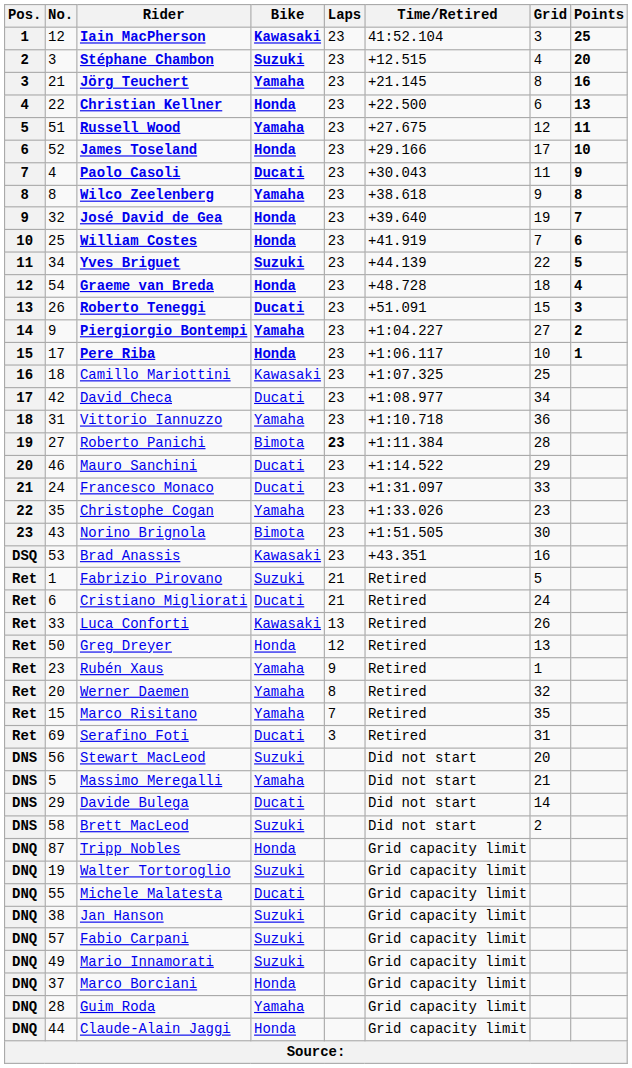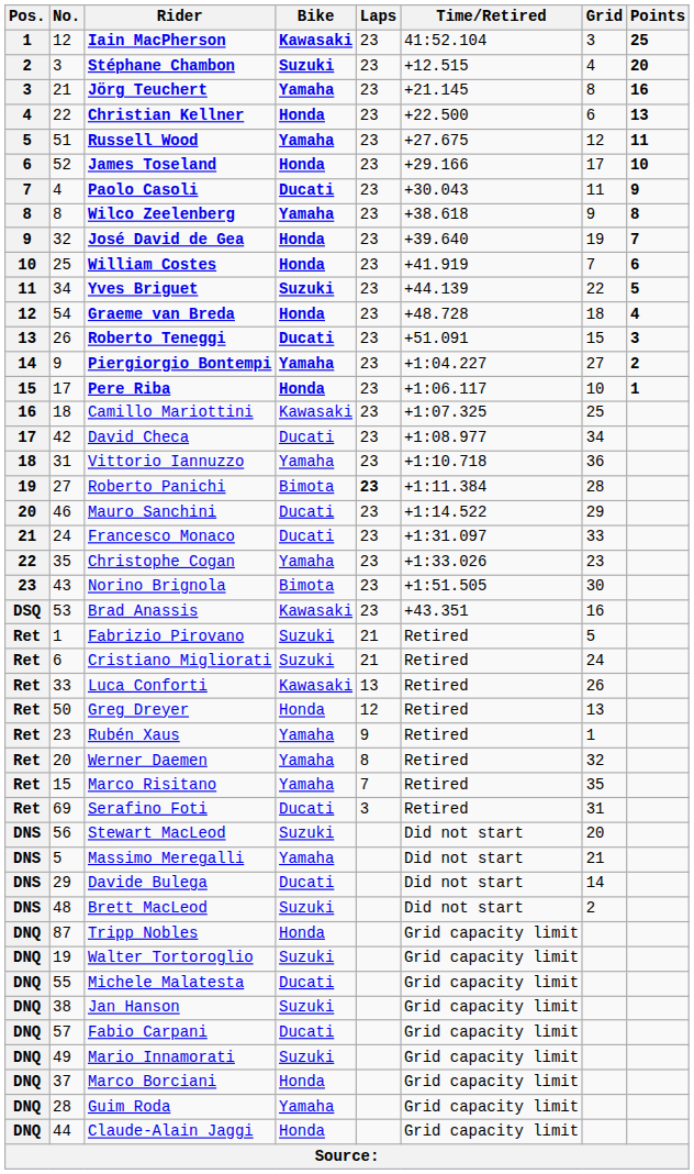 <table class="wikitable" style="font-size: 95%;">
 <tr>
 <th>Pos.</th>
 <th>No.</th>
 <th>Rider</th>
 <th>Bike</th>
 <th>Laps</th>
 <th>Time/Retired</th>
 <th>Grid</th>
 <th>Points</th>
 </tr>
 <tr>
 <th>1</th>
 <td>12</td>
 <td> <strong><a href='#'>Iain MacPherson</a></strong></td>
 <td><strong><a href='#'>Kawasaki</a></strong></td>
 <td>23</td>
 <td>41:52.104</td>
 <td>3</td>
 <td><strong>25</strong></td>
 </tr>
 <tr>
 <th>2</th>
 <td>3</td>
 <td> <strong><a href='#'>Stéphane Chambon</a></strong></td>
 <td><strong><a href='#'>Suzuki</a></strong></td>
 <td>23</td>
 <td>+12.515</td>
 <td>4</td>
 <td><strong>20</strong></td>
 </tr>
 <tr>
 <th>3</th>
 <td>21</td>
 <td> <strong><a href='#'>Jörg Teuchert</a></strong></td>
 <td><strong><a href='#'>Yamaha</a></strong></td>
 <td>23</td>
 <td>+21.145</td>
 <td>8</td>
 <td><strong>16</strong></td>
 </tr>
 <tr>
 <th>4</th>
 <td>22</td>
 <td> <strong><a href='#'>Christian Kellner</a></strong></td>
 <td><strong><a href='#'>Honda</a></strong></td>
 <td>23</td>
 <td>+22.500</td>
 <td>6</td>
 <td><strong>13</strong></td>
 </tr>
 <tr>
 <th>5</th>
 <td>51</td>
 <td> <strong><a href='#'>Russell Wood</a></strong></td>
 <td><strong><a href='#'>Yamaha</a></strong></td>
 <td>23</td>
 <td>+27.675</td>
 <td>12</td>
 <td><strong>11</strong></td>
 </tr>
 <tr>
 <th>6</th>
 <td>52</td>
 <td> <strong><a href='#'>James Toseland</a></strong></td>
 <td><strong><a href='#'>Honda</a></strong></td>
 <td>23</td>
 <td>+29.166</td>
 <td>17</td>
 <td><strong>10</strong></td>
 </tr>
 <tr>
 <th>7</th>
 <td>4</td>
 <td> <strong><a href='#'>Paolo Casoli</a></strong></td>
 <td><strong><a href='#'>Ducati</a></strong></td>
 <td>23</td>
 <td>+30.043</td>
 <td>11</td>
 <td><strong>9</strong></td>
 </tr>
 <tr>
 <th>8</th>
 <td>8</td>
 <td> <strong><a href='#'>Wilco Zeelenberg</a></strong></td>
 <td><strong><a href='#'>Yamaha</a></strong></td>
 <td>23</td>
 <td>+38.618</td>
 <td>9</td>
 <td><strong>8</strong></td>
 </tr>
 <tr>
 <th>9</th>
 <td>32</td>
 <td> <strong><a href='#'>José David de Gea</a></strong></td>
 <td><strong><a href='#'>Honda</a></strong></td>
 <td>23</td>
 <td>+39.640</td>
 <td>19</td>
 <td><strong>7</strong></td>
 </tr>
 <tr>
 <th>10</th>
 <td>25</td>
 <td> <strong><a href='#'>William Costes</a></strong></td>
 <td><strong><a href='#'>Honda</a></strong></td>
 <td>23</td>
 <td>+41.919</td>
 <td>7</td>
 <td><strong>6</strong></td>
 </tr>
 <tr>
 <th>11</th>
 <td>34</td>
 <td> <strong><a href='#'>Yves Briguet</a></strong></td>
 <td><strong><a href='#'>Suzuki</a></strong></td>
 <td>23</td>
 <td>+44.139</td>
 <td>22</td>
 <td><strong>5</strong></td>
 </tr>
 <tr>
 <th>12</th>
 <td>54</td>
 <td> <strong><a href='#'>Graeme van Breda</a></strong></td>
 <td><strong><a href='#'>Honda</a></strong></td>
 <td>23</td>
 <td>+48.728</td>
 <td>18</td>
 <td><strong>4</strong></td>
 </tr>
 <tr>
 <th>13</th>
 <td>26</td>
 <td> <strong><a href='#'>Roberto Teneggi</a></strong></td>
 <td><strong><a href='#'>Ducati</a></strong></td>
 <td>23</td>
 <td>+51.091</td>
 <td>15</td>
 <td><strong>3</strong></td>
 </tr>
 <tr>
 <th>14</th>
 <td>9</td>
 <td> <strong><a href='#'>Piergiorgio Bontempi</a></strong></td>
 <td><strong><a href='#'>Yamaha</a></strong></td>
 <td>23</td>
 <td>+1:04.227</td>
 <td>27</td>
 <td><strong>2</strong></td>
 </tr>
 <tr>
 <th>15</th>
 <td>17</td>
 <td> <strong><a href='#'>Pere Riba</a></strong></td>
 <td><strong><a href='#'>Honda</a></strong></td>
 <td>23</td>
 <td>+1:06.117</td>
 <td>10</td>
 <td><strong>1</strong></td>
 </tr>
 <tr>
 <th>16</th>
 <td>18</td>
 <td> <a href='#'>Camillo Mariottini</a></td>
 <td><a href='#'>Kawasaki</a></td>
 <td>23</td>
 <td>+1:07.325</td>
 <td>25</td>
 <td></td>
 </tr>
 <tr>
 <th>17</th>
 <td>42</td>
 <td> <a href='#'>David Checa</a></td>
 <td><a href='#'>Ducati</a></td>
 <td>23</td>
 <td>+1:08.977</td>
 <td>34</td>
 <td></td>
 </tr>
 <tr>
 <th>18</th>
 <td>31</td>
 <td> <a href='#'>Vittorio Iannuzzo</a></td>
 <td><a href='#'>Yamaha</a></td>
 <td>23</td>
 <td>+1:10.718</td>
 <td>36</td>
 <td></td>
 </tr>
 <tr>
 <th>19</th>
 <td>27</td>
 <td> <a href='#'>Roberto Panichi</a></td>
 <td><a href='#'>Bimota</a></td>
 <td><strong>23</strong></td>
 <td>+1:11.384</td>
 <td>28</td>
 <td></td>
 </tr>
 <tr>
 <th>20</th>
 <td>46</td>
 <td> <a href='#'>Mauro Sanchini</a></td>
 <td><a href='#'>Ducati</a></td>
 <td>23</td>
 <td>+1:14.522</td>
 <td>29</td>
 <td></td>
 </tr>
 <tr>
 <th>21</th>
 <td>24</td>
 <td> <a href='#'>Francesco Monaco</a></td>
 <td><a href='#'>Ducati</a></td>
 <td>23</td>
 <td>+1:31.097</td>
 <td>33</td>
 <td></td>
 </tr>
 <tr>
 <th>22</th>
 <td>35</td>
 <td> <a href='#'>Christophe Cogan</a></td>
 <td><a href='#'>Yamaha</a></td>
 <td>23</td>
 <td>+1:33.026</td>
 <td>23</td>
 <td></td>
 </tr>
 <tr>
 <th>23</th>
 <td>43</td>
 <td> <a href='#'>Norino Brignola</a></td>
 <td><a href='#'>Bimota</a></td>
 <td>23</td>
 <td>+1:51.505</td>
 <td>30</td>
 <td></td>
 </tr>
 <tr>
 <th>DSQ</th>
 <td>53</td>
 <td> <a href='#'>Brad Anassis</a></td>
 <td><a href='#'>Kawasaki</a></td>
 <td>23</td>
 <td>+43.351</td>
 <td>16</td>
 <td></td>
 </tr>
 <tr>
 <th>Ret</th>
 <td>1</td>
 <td> <a href='#'>Fabrizio Pirovano</a></td>
 <td><a href='#'>Suzuki</a></td>
 <td>21</td>
 <td>Retired</td>
 <td>5</td>
 <td></td>
 </tr>
 <tr>
 <th>Ret</th>
 <td>6</td>
 <td> <a href='#'>Cristiano Migliorati</a></td>
-<td><a href='#'>Ducati</a></td>
+<td><a href='#'>Suzuki</a></td>
 <td>21</td>
 <td>Retired</td>
 <td>24</td>
 <td></td>
 </tr>
 <tr>
 <th>Ret</th>
 <td>33</td>
 <td> <a href='#'>Luca Conforti</a></td>
 <td><a href='#'>Kawasaki</a></td>
 <td>13</td>
 <td>Retired</td>
 <td>26</td>
 <td></td>
 </tr>
 <tr>
 <th>Ret</th>
 <td>50</td>
 <td> <a href='#'>Greg Dreyer</a></td>
 <td><a href='#'>Honda</a></td>
 <td>12</td>
 <td>Retired</td>
 <td>13</td>
 <td></td>
 </tr>
 <tr>
 <th>Ret</th>
 <td>23</td>
 <td> <a href='#'>Rubén Xaus</a></td>
 <td><a href='#'>Yamaha</a></td>
 <td>9</td>
 <td>Retired</td>
 <td>1</td>
 <td></td>
 </tr>
 <tr>
 <th>Ret</th>
 <td>20</td>
 <td> <a href='#'>Werner Daemen</a></td>
 <td><a href='#'>Yamaha</a></td>
 <td>8</td>
 <td>Retired</td>
 <td>32</td>
 <td></td>
 </tr>
 <tr>
 <th>Ret</th>
 <td>15</td>
 <td> <a href='#'>Marco Risitano</a></td>
 <td><a href='#'>Yamaha</a></td>
 <td>7</td>
 <td>Retired</td>
 <td>35</td>
 <td></td>
 </tr>
 <tr>
 <th>Ret</th>
 <td>69</td>
 <td> <a href='#'>Serafino Foti</a></td>
 <td><a href='#'>Ducati</a></td>
 <td>3</td>
 <td>Retired</td>
 <td>31</td>
 <td></td>
 </tr>
 <tr>
 <th>DNS</th>
 <td>56</td>
 <td> <a href='#'>Stewart MacLeod</a></td>
 <td><a href='#'>Suzuki</a></td>
 <td></td>
 <td>Did not start</td>
 <td>20</td>
 <td></td>
 </tr>
 <tr>
 <th>DNS</th>
 <td>5</td>
 <td> <a href='#'>Massimo Meregalli</a></td>
 <td><a href='#'>Yamaha</a></td>
 <td></td>
 <td>Did not start</td>
 <td>21</td>
 <td></td>
 </tr>
 <tr>
 <th>DNS</th>
 <td>29</td>
 <td> <a href='#'>Davide Bulega</a></td>
 <td><a href='#'>Ducati</a></td>
 <td></td>
 <td>Did not start</td>
 <td>14</td>
 <td></td>
 </tr>
 <tr>
 <th>DNS</th>
-<td>58</td>
+<td>48</td>
 <td> <a href='#'>Brett MacLeod</a></td>
 <td><a href='#'>Suzuki</a></td>
 <td></td>
 <td>Did not start</td>
 <td>2</td>
 <td></td>
 </tr>
 <tr>
 <th>DNQ</th>
 <td>87</td>
 <td> <a href='#'>Tripp Nobles</a></td>
 <td><a href='#'>Honda</a></td>
 <td></td>
 <td>Grid capacity limit</td>
 <td></td>
 <td></td>
 </tr>
 <tr>
 <th>DNQ</th>
 <td>19</td>
 <td> <a href='#'>Walter Tortoroglio</a></td>
 <td><a href='#'>Suzuki</a></td>
 <td></td>
 <td>Grid capacity limit</td>
 <td></td>
 <td></td>
 </tr>
 <tr>
 <th>DNQ</th>
 <td>55</td>
 <td> <a href='#'>Michele Malatesta</a></td>
 <td><a href='#'>Ducati</a></td>
 <td></td>
 <td>Grid capacity limit</td>
 <td></td>
 <td></td>
 </tr>
 <tr>
 <th>DNQ</th>
 <td>38</td>
 <td> <a href='#'>Jan Hanson</a></td>
 <td><a href='#'>Suzuki</a></td>
 <td></td>
 <td>Grid capacity limit</td>
 <td></td>
 <td></td>
 </tr>
 <tr>
 <th>DNQ</th>
 <td>57</td>
 <td> <a href='#'>Fabio Carpani</a></td>
-<td><a href='#'>Suzuki</a></td>
+<td><a href='#'>Ducati</a></td>
 <td></td>
 <td>Grid capacity limit</td>
 <td></td>
 <td></td>
 </tr>
 <tr>
 <th>DNQ</th>
 <td>49</td>
 <td> <a href='#'>Mario Innamorati</a></td>
 <td><a href='#'>Suzuki</a></td>
 <td></td>
 <td>Grid capacity limit</td>
 <td></td>
 <td></td>
 </tr>
 <tr>
 <th>DNQ</th>
 <td>37</td>
 <td> <a href='#'>Marco Borciani</a></td>
 <td><a href='#'>Honda</a></td>
 <td></td>
 <td>Grid capacity limit</td>
 <td></td>
 <td></td>
 </tr>
 <tr>
 <th>DNQ</th>
 <td>28</td>
 <td> <a href='#'>Guim Roda</a></td>
 <td><a href='#'>Yamaha</a></td>
 <td></td>
 <td>Grid capacity limit</td>
 <td></td>
 <td></td>
 </tr>
 <tr>
 <th>DNQ</th>
 <td>44</td>
 <td> <a href='#'>Claude-Alain Jaggi</a></td>
 <td><a href='#'>Honda</a></td>
 <td></td>
 <td>Grid capacity limit</td>
 <td></td>
 <td></td>
 </tr>
 <tr>
 <th colspan=8>Source:</th>
 </tr>
 </table>
